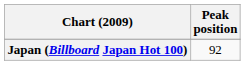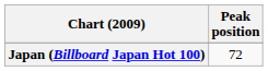 <table class="wikitable sortable plainrowheaders" style="text-align:center">
 <tr>
 <th scope="col">Chart (2009)</th>
 <th scope="col">Peak<br>position</th>
 </tr>
 <tr>
 </tr>
 <tr>
 </tr>
 <tr>
 <th scope="row">Japan (<em><a href='#'>Billboard</a></em> <a href='#'>Japan Hot 100</a>)</th>
-<td>92</td>
+<td>72</td>
 </tr>
 </table>
